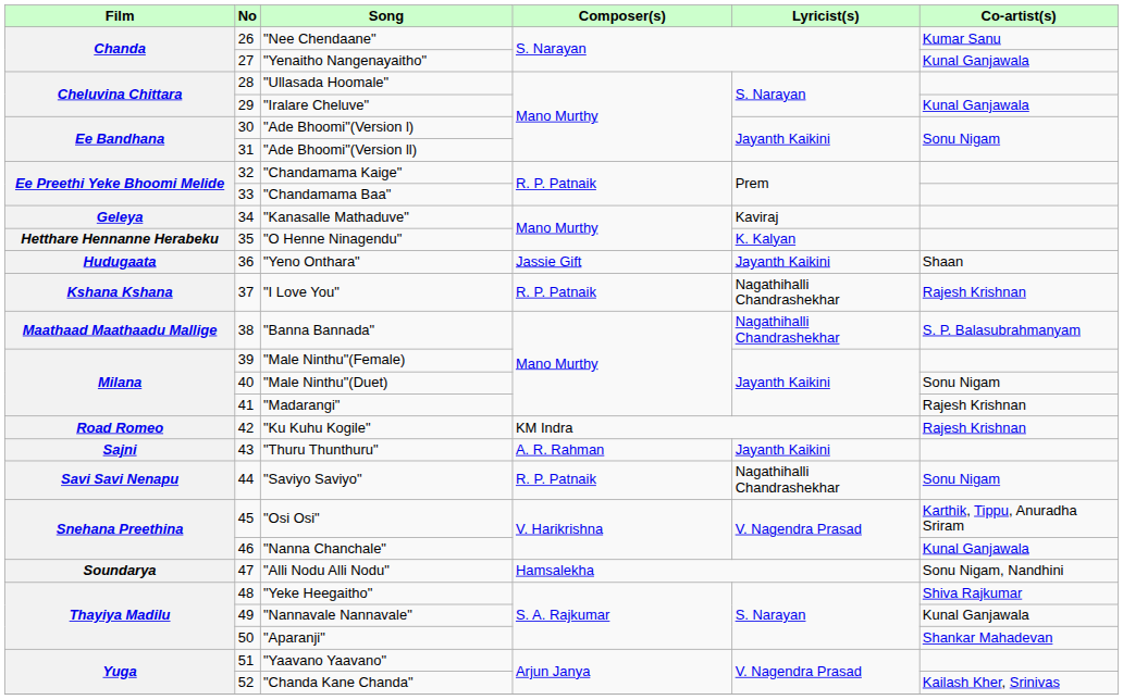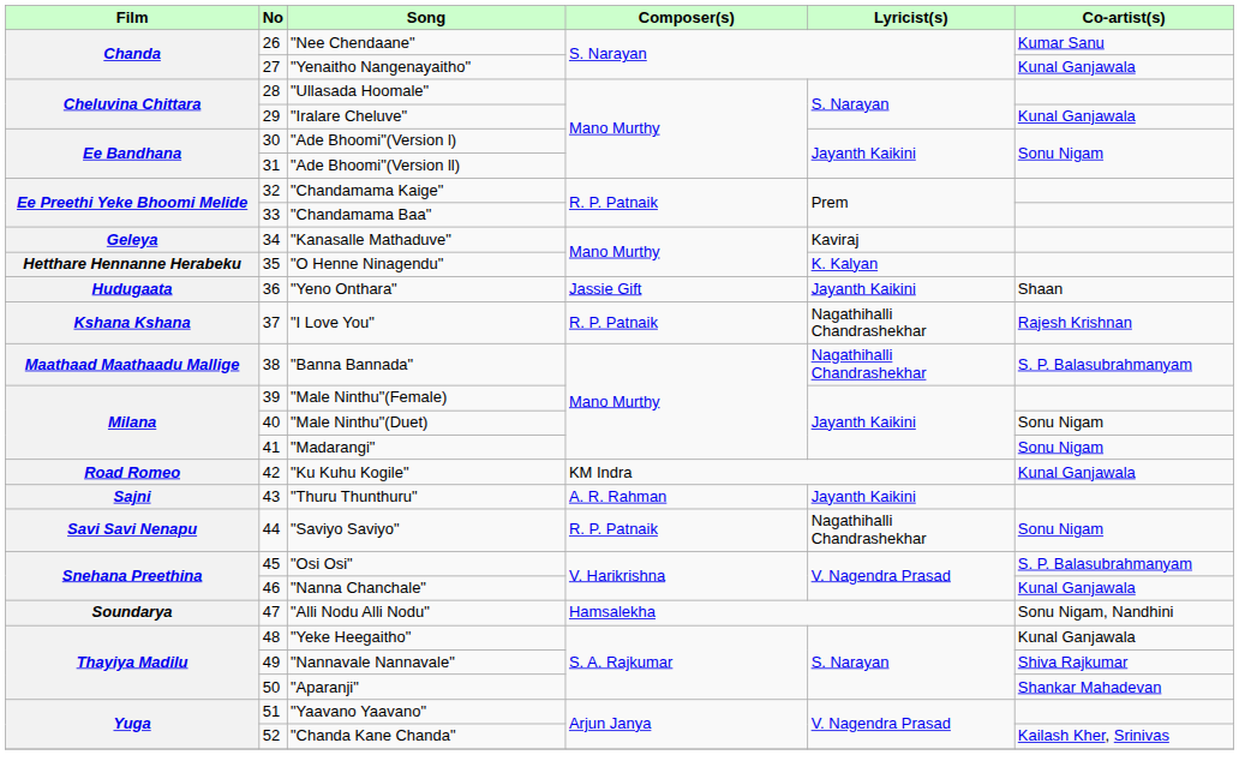 <table class="wikitable plainrowheaders" width="100%" textcolor:#000;">
 <tr style="background:#cfc; text-align:center;">
 <td scope="col" width=21%><strong>Film</strong></td>
 <td><strong>No</strong></td>
 <td scope="col" width=23%><strong>Song</strong></td>
 <td scope="col" width=20%><strong>Composer(s)</strong></td>
 <td scope="col" width=17%><strong>Lyricist(s)</strong></td>
 <td scope="col" width=18%><strong>Co-artist(s)</strong></td>
 </tr>
 <tr>
 <th rowspan="2"><em><a href='#'>Chanda</a></em></th>
 <td>26</td>
 <td>"Nee Chendaane"</td>
 <td colspan="2" rowspan="2"><a href='#'>S. Narayan</a></td>
 <td><a href='#'>Kumar Sanu</a></td>
 </tr>
 <tr>
 <td>27</td>
 <td>"Yenaitho Nangenayaitho"</td>
 <td><a href='#'>Kunal Ganjawala</a></td>
 </tr>
 <tr>
 <th rowspan="2"><em><a href='#'>Cheluvina Chittara</a></em></th>
 <td>28</td>
 <td>"Ullasada Hoomale"</td>
 <td rowspan="4"><a href='#'>Mano Murthy</a></td>
 <td rowspan="2"><a href='#'>S. Narayan</a></td>
 <td></td>
 </tr>
 <tr>
 <td>29</td>
 <td>"Iralare Cheluve"</td>
 <td><a href='#'>Kunal Ganjawala</a></td>
 </tr>
 <tr>
 <th rowspan="2"><em><a href='#'>Ee Bandhana</a></em></th>
 <td>30</td>
 <td>"Ade Bhoomi"(Version l)</td>
 <td rowspan="2"><a href='#'>Jayanth Kaikini</a></td>
 <td rowspan="2"><a href='#'>Sonu Nigam</a></td>
 </tr>
 <tr>
 <td>31</td>
 <td>"Ade Bhoomi"(Version ll)</td>
 </tr>
 <tr>
 <th rowspan="2"><em><a href='#'>Ee Preethi Yeke Bhoomi Melide</a></em></th>
 <td>32</td>
 <td>"Chandamama Kaige"</td>
 <td rowspan="2"><a href='#'>R. P. Patnaik</a></td>
 <td rowspan="2">Prem</td>
 <td></td>
 </tr>
 <tr>
 <td>33</td>
 <td>"Chandamama Baa"</td>
 <td></td>
 </tr>
 <tr>
 <th><em><a href='#'>Geleya</a></em></th>
 <td>34</td>
 <td>"Kanasalle Mathaduve"</td>
 <td rowspan="2"><a href='#'>Mano Murthy</a></td>
 <td>Kaviraj</td>
 <td></td>
 </tr>
 <tr>
 <th><em>Hetthare Hennanne Herabeku</em></th>
 <td>35</td>
 <td>"O Henne Ninagendu"</td>
 <td><a href='#'>K. Kalyan</a></td>
 <td></td>
 </tr>
 <tr>
 <th><em><a href='#'>Hudugaata</a></em></th>
 <td>36</td>
 <td>"Yeno Onthara"</td>
 <td><a href='#'>Jassie Gift</a></td>
 <td><a href='#'>Jayanth Kaikini</a></td>
 <td>Shaan</td>
 </tr>
 <tr>
 <th><em><a href='#'>Kshana Kshana</a></em></th>
 <td>37</td>
 <td>"I Love You"</td>
 <td><a href='#'>R. P. Patnaik</a></td>
 <td>Nagathihalli Chandrashekhar</td>
 <td><a href='#'>Rajesh Krishnan</a></td>
 </tr>
 <tr>
 <th><em><a href='#'>Maathaad Maathaadu Mallige</a></em></th>
 <td>38</td>
 <td>"Banna Bannada"</td>
 <td rowspan="4"><a href='#'>Mano Murthy</a></td>
 <td><a href='#'>Nagathihalli Chandrashekhar</a></td>
 <td><a href='#'>S. P. Balasubrahmanyam</a></td>
 </tr>
 <tr>
 <th rowspan="3"><a href='#'><em>Milana</em></a></th>
 <td>39</td>
 <td>"Male Ninthu"(Female)</td>
 <td rowspan="3"><a href='#'>Jayanth Kaikini</a></td>
 <td></td>
 </tr>
 <tr>
 <td>40</td>
 <td>"Male Ninthu"(Duet)</td>
 <td>Sonu Nigam</td>
 </tr>
 <tr>
 <td>41</td>
 <td>"Madarangi"</td>
-<td>Rajesh Krishnan</td>
+<td><a href='#'>Sonu Nigam</a></td>
 </tr>
 <tr>
 <th><em><a href='#'>Road Romeo</a></em></th>
 <td>42</td>
 <td>"Ku Kuhu Kogile"</td>
 <td colspan="2">KM Indra</td>
-<td><a href='#'>Rajesh Krishnan</a></td>
+<td><a href='#'>Kunal Ganjawala</a></td>
 </tr>
 <tr>
 <th><em><a href='#'>Sajni</a></em></th>
 <td>43</td>
 <td>"Thuru Thunthuru"</td>
 <td><a href='#'>A. R. Rahman</a></td>
 <td><a href='#'>Jayanth Kaikini</a></td>
 <td></td>
 </tr>
 <tr>
 <th><em><a href='#'>Savi Savi Nenapu</a></em></th>
 <td>44</td>
 <td>"Saviyo Saviyo"</td>
 <td><a href='#'>R. P. Patnaik</a></td>
 <td>Nagathihalli Chandrashekhar</td>
 <td><a href='#'>Sonu Nigam</a></td>
 </tr>
 <tr>
 <th rowspan="2"><em><a href='#'>Snehana Preethina</a></em></th>
 <td>45</td>
 <td>"Osi Osi"</td>
 <td rowspan="2"><a href='#'>V. Harikrishna</a></td>
 <td rowspan="2"><a href='#'>V. Nagendra Prasad</a></td>
-<td><a href='#'>Karthik</a>, <a href='#'>Tippu</a>, Anuradha Sriram</td>
+<td><a href='#'>S. P. Balasubrahmanyam</a></td>
 </tr>
 <tr>
 <td>46</td>
 <td>"Nanna Chanchale"</td>
 <td><a href='#'>Kunal Ganjawala</a></td>
 </tr>
 <tr>
 <th><em>Soundarya</em></th>
 <td>47</td>
 <td>"Alli Nodu Alli Nodu"</td>
 <td colspan="2"><a href='#'>Hamsalekha</a></td>
 <td>Sonu Nigam, Nandhini</td>
 </tr>
 <tr>
 <th rowspan="3"><em><a href='#'>Thayiya Madilu</a></em></th>
 <td>48</td>
 <td>"Yeke Heegaitho"</td>
 <td rowspan="3"><a href='#'>S. A. Rajkumar</a></td>
 <td rowspan="3"><a href='#'>S. Narayan</a></td>
-<td><a href='#'>Shiva Rajkumar</a></td>
+<td>Kunal Ganjawala</td>
 </tr>
 <tr>
 <td>49</td>
 <td>"Nannavale Nannavale"</td>
-<td>Kunal Ganjawala</td>
+<td><a href='#'>Shiva Rajkumar</a></td>
 </tr>
 <tr>
 <td>50</td>
 <td>"Aparanji"</td>
 <td><a href='#'>Shankar Mahadevan</a></td>
 </tr>
 <tr>
 <th rowspan="2"><em><a href='#'>Yuga</a></em></th>
 <td>51</td>
 <td>"Yaavano Yaavano"</td>
 <td rowspan="2"><a href='#'>Arjun Janya</a></td>
 <td rowspan="2"><a href='#'>V. Nagendra Prasad</a></td>
 <td></td>
 </tr>
 <tr>
 <td>52</td>
 <td>"Chanda Kane Chanda"</td>
 <td><a href='#'>Kailash Kher</a>, <a href='#'>Srinivas</a></td>
 </tr>
 <tr>
 </tr>
 </table>
